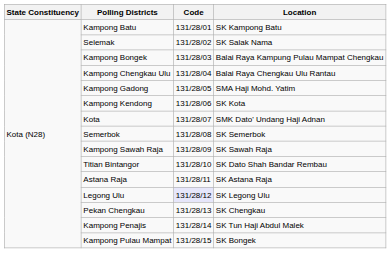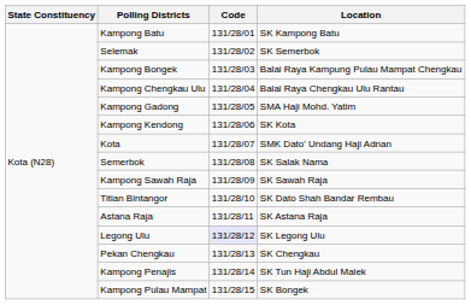 <table class="wikitable sortable mw-collapsible">
 <tr>
 <th><small>State Constituency</small></th>
 <th><small>Polling Districts</small></th>
 <th><small>Code</small></th>
 <th><small>Location</small></th>
 </tr>
 <tr>
 <td rowspan="15"><small>Kota (N28)</small></td>
 <td><small>Kampong Batu</small></td>
 <td><small>131/28/01</small></td>
 <td><small>SK Kampong Batu</small></td>
 </tr>
 <tr>
 <td><small>Selemak</small></td>
 <td><small>131/28/02</small></td>
-<td><small>SK Salak Nama</small></td>
+<td><small>SK Semerbok</small></td>
 </tr>
 <tr>
 <td><small>Kampong Bongek</small></td>
 <td><small>131/28/03</small></td>
 <td><small>Balai Raya Kampung Pulau Mampat Chengkau</small></td>
 </tr>
 <tr>
 <td><small>Kampong Chengkau Ulu</small></td>
 <td><small>131/28/04</small></td>
 <td><small>Balai Raya Chengkau Ulu Rantau</small></td>
 </tr>
 <tr>
 <td><small>Kampong Gadong</small></td>
 <td><small>131/28/05</small></td>
 <td><small>SMA Haji Mohd. Yatim</small></td>
 </tr>
 <tr>
 <td><small>Kampong Kendong</small></td>
 <td><small>131/28/06</small></td>
 <td><small>SK Kota</small></td>
 </tr>
 <tr>
 <td><small>Kota</small></td>
 <td><small>131/28/07</small></td>
 <td><small>SMK Dato' Undang Haji Adnan</small></td>
 </tr>
 <tr>
 <td><small>Semerbok</small></td>
 <td><small>131/28/08</small></td>
-<td><small>SK Semerbok</small></td>
+<td><small>SK Salak Nama</small></td>
 </tr>
 <tr>
 <td><small>Kampong Sawah Raja</small></td>
 <td><small>131/28/09</small></td>
 <td><small>SK Sawah Raja</small></td>
 </tr>
 <tr>
 <td><small>Titian Bintangor</small></td>
 <td><small>131/28/10</small></td>
 <td><small>SK Dato Shah Bandar Rembau</small></td>
 </tr>
 <tr>
 <td><small>Astana Raja</small></td>
 <td><small>131/28/11</small></td>
 <td><small>SK Astana Raja</small></td>
 </tr>
 <tr>
 <td><small>Legong Ulu</small></td>
 <td style="background: lavender;"><small>131/28/12</small></td>
 <td><small>SK Legong Ulu</small></td>
 </tr>
 <tr>
 <td><small>Pekan Chengkau</small></td>
 <td><small>131/28/13</small></td>
 <td><small>SK Chengkau</small></td>
 </tr>
 <tr>
 <td><small>Kampong Penajis</small></td>
 <td><small>131/28/14</small></td>
 <td><small>SK Tun Haji Abdul Malek</small></td>
 </tr>
 <tr>
 <td><small>Kampong Pulau Mampat</small></td>
 <td><small>131/28/15</small></td>
 <td><small>SK Bongek</small></td>
 </tr>
 </table>
